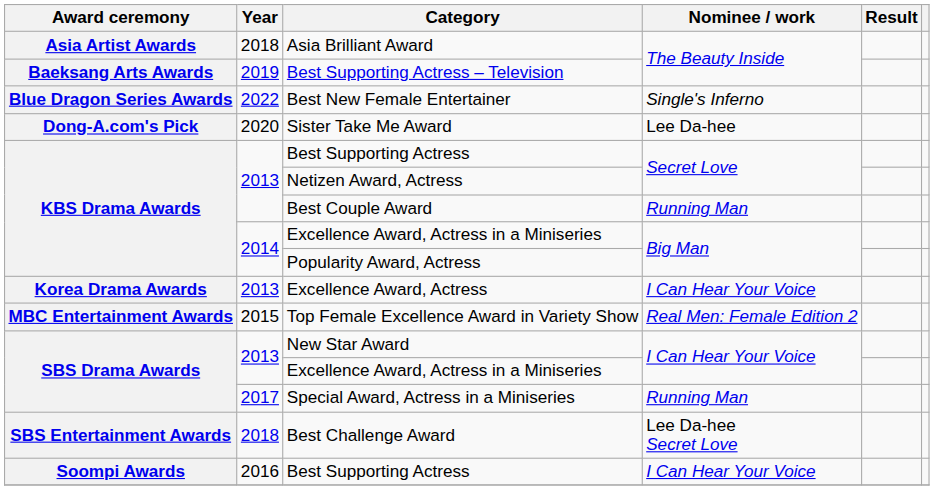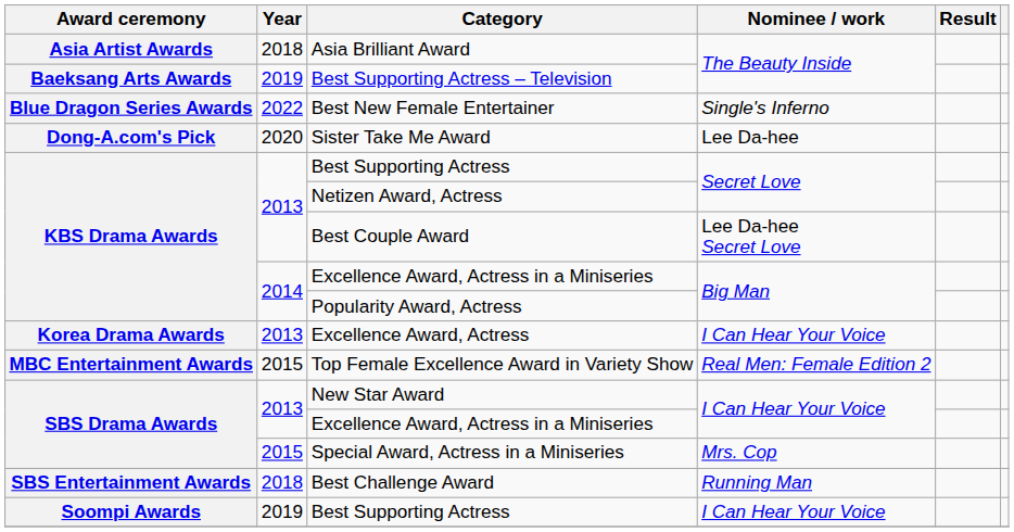 <table class="wikitable sortable plainrowheaders">
 <tr>
 <th scope="col">Award ceremony</th>
 <th scope="col">Year</th>
 <th scope="col">Category</th>
 <th scope="col">Nominee / work</th>
 <th scope="col">Result</th>
 <th scope="col" class="unsortable"></th>
 </tr>
 <tr>
 <th scope="row"><a href='#'>Asia Artist Awards</a></th>
 <td>2018</td>
 <td>Asia Brilliant Award</td>
 <td rowspan="2"><em><a href='#'>The Beauty Inside</a></em></td>
 <td></td>
 <td></td>
 </tr>
 <tr>
 <th scope="row"><a href='#'>Baeksang Arts Awards</a></th>
 <td><a href='#'>2019</a></td>
 <td><a href='#'>Best Supporting Actress – Television</a></td>
 <td></td>
 <td></td>
 </tr>
 <tr>
 <th rowspan="1" scope="row"><a href='#'>Blue Dragon Series Awards</a></th>
 <td><a href='#'>2022</a></td>
 <td>Best New Female Entertainer</td>
 <td><em>Single's Inferno</em></td>
 <td></td>
 <td></td>
 </tr>
 <tr>
 <th scope="row"><a href='#'>Dong-A.com's Pick</a></th>
 <td>2020</td>
 <td>Sister Take Me Award</td>
 <td>Lee Da-hee</td>
 <td></td>
 <td></td>
 </tr>
 <tr>
 <th scope="row" rowspan="5"><a href='#'>KBS Drama Awards</a></th>
 <td rowspan="3"><a href='#'>2013</a></td>
 <td>Best Supporting Actress</td>
 <td rowspan="2"><em><a href='#'>Secret Love</a></em></td>
 <td></td>
 <td></td>
 </tr>
 <tr>
 <td>Netizen Award, Actress</td>
 <td></td>
 <td></td>
 </tr>
 <tr>
 <td>Best Couple Award</td>
-<td><em><a href='#'>Running Man</a></em></td>
+<td>Lee Da-hee <br><em><a href='#'>Secret Love</a></em></td>
 <td></td>
 <td></td>
 </tr>
 <tr>
 <td rowspan="2"><a href='#'>2014</a></td>
 <td>Excellence Award, Actress in a Miniseries</td>
 <td rowspan="2"><em><a href='#'>Big Man</a></em></td>
 <td></td>
 <td></td>
 </tr>
 <tr>
 <td>Popularity Award, Actress</td>
 <td></td>
 <td></td>
 </tr>
 <tr>
 <th scope="row"><a href='#'>Korea Drama Awards</a></th>
 <td><a href='#'>2013</a></td>
 <td>Excellence Award, Actress</td>
 <td><em><a href='#'>I Can Hear Your Voice</a></em></td>
 <td></td>
 <td></td>
 </tr>
 <tr>
 <th scope="row"><a href='#'>MBC Entertainment Awards</a></th>
 <td>2015</td>
 <td>Top Female Excellence Award in Variety Show</td>
 <td><em><a href='#'>Real Men: Female Edition 2</a></em></td>
 <td></td>
 <td></td>
 </tr>
 <tr>
 <th scope="row" rowspan="3"><a href='#'>SBS Drama Awards</a></th>
 <td rowspan="2"><a href='#'>2013</a></td>
 <td>New Star Award</td>
 <td rowspan="2"><em><a href='#'>I Can Hear Your Voice</a></em></td>
 <td></td>
 <td></td>
 </tr>
 <tr>
 <td>Excellence Award, Actress in a Miniseries</td>
 <td></td>
 <td></td>
 </tr>
 <tr>
-<td><a href='#'>2017</a></td>
+<td><a href='#'>2015</a></td>
 <td>Special Award, Actress in a Miniseries</td>
-<td><em><a href='#'>Running Man</a></em></td>
+<td><em><a href='#'>Mrs. Cop</a></em></td>
 <td></td>
 <td></td>
 </tr>
 <tr>
 <th scope="row"><a href='#'>SBS Entertainment Awards</a></th>
 <td><a href='#'>2018</a></td>
 <td>Best Challenge Award</td>
-<td>Lee Da-hee <br><em><a href='#'>Secret Love</a></em></td>
+<td><em><a href='#'>Running Man</a></em></td>
 <td></td>
 <td></td>
 </tr>
 <tr>
 <th scope="row"><a href='#'>Soompi Awards</a></th>
-<td>2016</td>
+<td>2019</td>
 <td>Best Supporting Actress</td>
 <td><em><a href='#'>I Can Hear Your Voice</a></em></td>
 <td></td>
 <td></td>
 </tr>
 <tr>
 </tr>
 </table>
